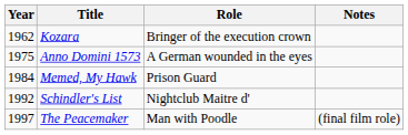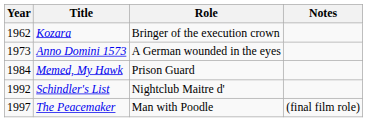 <table class="wikitable">
 <tr>
 <th>Year</th>
 <th>Title</th>
 <th>Role</th>
 <th>Notes</th>
 </tr>
 <tr>
 <td>1962</td>
 <td><em><a href='#'>Kozara</a></em></td>
 <td>Bringer of the execution crown</td>
 <td></td>
 </tr>
 <tr>
-<td>1975</td>
+<td>1973</td>
 <td><em><a href='#'>Anno Domini 1573</a></em></td>
 <td>A German wounded in the eyes</td>
 <td></td>
 </tr>
 <tr>
 <td>1984</td>
 <td><em><a href='#'>Memed, My Hawk</a></em></td>
 <td>Prison Guard</td>
 <td></td>
 </tr>
 <tr>
 <td>1992</td>
 <td><em><a href='#'>Schindler's List</a></em></td>
 <td>Nightclub Maitre d'</td>
 <td></td>
 </tr>
 <tr>
 <td>1997</td>
 <td><em><a href='#'>The Peacemaker</a></em></td>
 <td>Man with Poodle</td>
 <td>(final film role)</td>
 </tr>
 </table>
